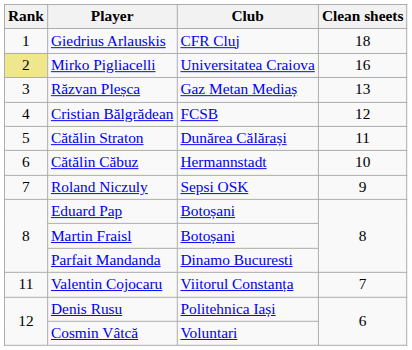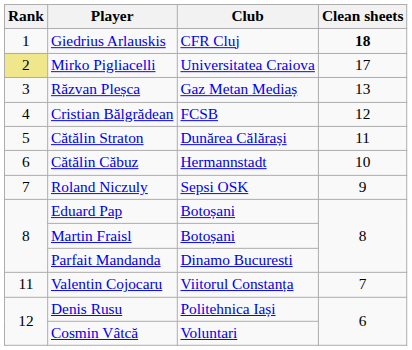 <table class="wikitable">
 <tr>
 <th>Rank</th>
 <th>Player</th>
 <th>Club</th>
 <th>Clean sheets</th>
 </tr>
 <tr>
 <td rowspan=1 align=center>1</td>
 <td> <a href='#'>Giedrius Arlauskis</a></td>
 <td><a href='#'>CFR Cluj</a></td>
-<td rowspan=1 align=center>18</td>
+<td rowspan=1 align=center><strong>18</strong></td>
 </tr>
 <tr>
 <td rowspan=1 align=center style="background: khaki;">2</td>
 <td> <a href='#'>Mirko Pigliacelli</a></td>
 <td><a href='#'>Universitatea Craiova</a></td>
-<td rowspan=1 align=center>16</td>
+<td rowspan=1 align=center>17</td>
 </tr>
 <tr>
 <td rowspan=1 align=center>3</td>
 <td> <a href='#'>Răzvan Pleșca</a></td>
 <td><a href='#'>Gaz Metan Mediaș</a></td>
 <td rowspan=1 align=center>13</td>
 </tr>
 <tr>
 <td rowspan=1 align=center>4</td>
 <td> <a href='#'>Cristian Bălgrădean</a></td>
 <td><a href='#'>FCSB</a></td>
 <td rowspan=1 align=center>12</td>
 </tr>
 <tr>
 <td rowspan=1 align=center>5</td>
 <td> <a href='#'>Cătălin Straton</a></td>
 <td><a href='#'>Dunărea Călărași</a></td>
 <td rowspan=1 align=center>11</td>
 </tr>
 <tr>
 <td rowspan=1 align=center>6</td>
 <td> <a href='#'>Cătălin Căbuz</a></td>
 <td><a href='#'>Hermannstadt</a></td>
 <td rowspan=1 align=center>10</td>
 </tr>
 <tr>
 <td rowspan=1 align=center>7</td>
 <td> <a href='#'>Roland Niczuly</a></td>
 <td><a href='#'>Sepsi OSK</a></td>
 <td rowspan=1 align=center>9</td>
 </tr>
 <tr>
 <td rowspan=3 align=center>8</td>
 <td> <a href='#'>Eduard Pap</a></td>
 <td><a href='#'>Botoșani</a></td>
 <td rowspan=3 align=center>8</td>
 </tr>
 <tr>
 <td> <a href='#'>Martin Fraisl</a></td>
 <td><a href='#'>Botoșani</a></td>
 </tr>
 <tr>
 <td> <a href='#'>Parfait Mandanda</a></td>
 <td><a href='#'>Dinamo Bucuresti</a></td>
 </tr>
 <tr>
 <td rowspan=1 align=center>11</td>
 <td> <a href='#'>Valentin Cojocaru</a></td>
 <td><a href='#'>Viitorul Constanța</a></td>
 <td rowspan=1 align=center>7</td>
 </tr>
 <tr>
 <td rowspan=2 align=center>12</td>
 <td> <a href='#'>Denis Rusu</a></td>
 <td><a href='#'>Politehnica Iași</a></td>
 <td rowspan=2 align=center>6</td>
 </tr>
 <tr>
 <td> <a href='#'>Cosmin Vâtcă</a></td>
 <td><a href='#'>Voluntari</a><br></td>
 </tr>
 </table>
